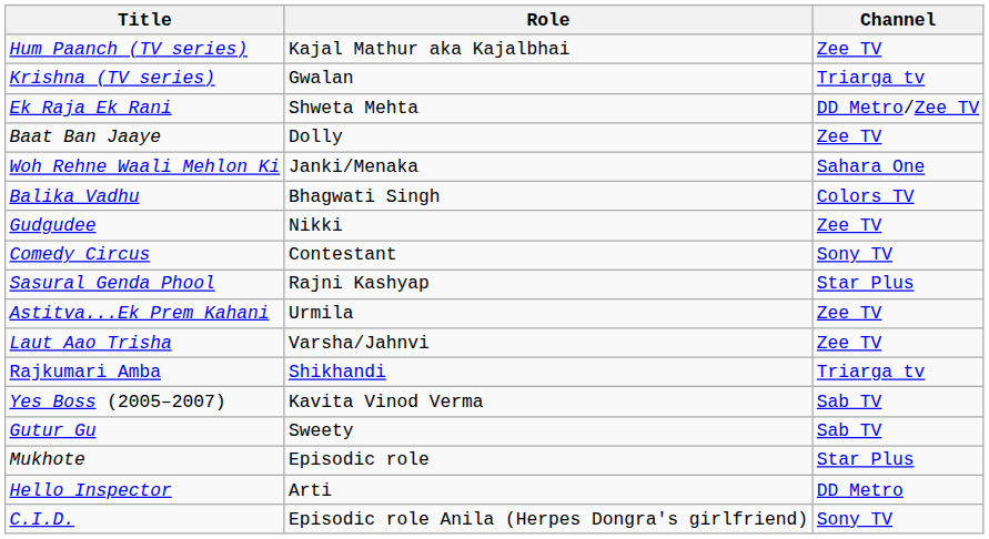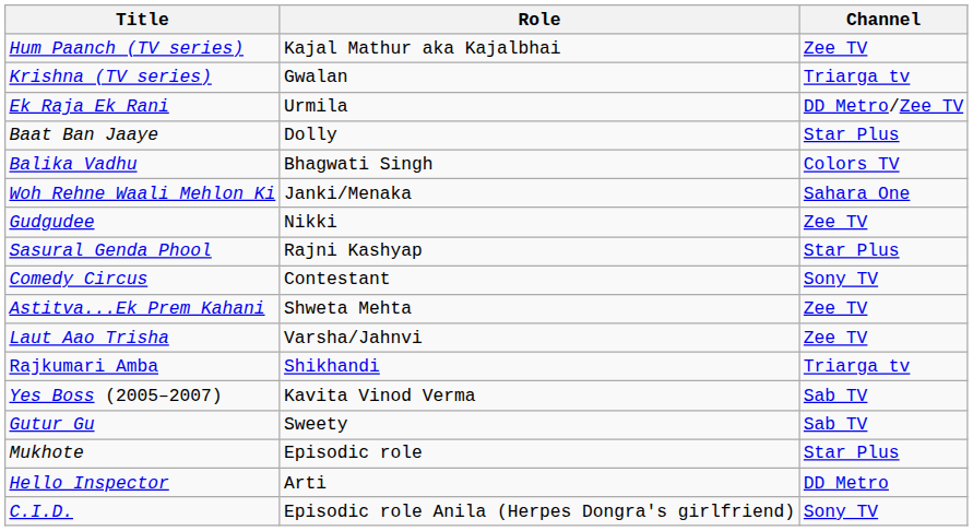 <table class="wikitable sortable">
 <tr>
 <th>Title</th>
 <th>Role</th>
 <th>Channel</th>
 </tr>
 <tr>
 <td><em><a href='#'>Hum Paanch (TV series)</a></em></td>
 <td>Kajal Mathur aka Kajalbhai</td>
 <td><a href='#'>Zee TV</a></td>
 </tr>
 <tr>
 <td><em><a href='#'>Krishna (TV series)</a></em></td>
 <td>Gwalan</td>
 <td><a href='#'>Triarga tv</a></td>
 </tr>
 <tr>
 <td><em><a href='#'>Ek Raja Ek Rani</a></em></td>
-<td>Shweta Mehta</td>
+<td>Urmila</td>
 <td><a href='#'>DD Metro</a>/<a href='#'>Zee TV</a></td>
 </tr>
 <tr>
 <td><em>Baat Ban Jaaye</em></td>
 <td>Dolly</td>
-<td><a href='#'>Zee TV</a></td>
+<td><a href='#'>Star Plus</a></td>
+</tr>
+<tr>
+<td><em><a href='#'>Balika Vadhu</a></em></td>
+<td>Bhagwati Singh</td>
+<td><a href='#'>Colors TV</a></td>
 </tr>
 <tr>
 <td><em><a href='#'>Woh Rehne Waali Mehlon Ki</a></em></td>
 <td>Janki/Menaka</td>
 <td><a href='#'>Sahara One</a></td>
 </tr>
 <tr>
-<td><em><a href='#'>Balika Vadhu</a></em></td>
-<td>Bhagwati Singh</td>
-<td><a href='#'>Colors TV</a></td>
-</tr>
-<tr>
 <td><em><a href='#'>Gudgudee</a></em></td>
 <td>Nikki</td>
 <td><a href='#'>Zee TV</a></td>
+</tr>
+<tr>
+<td><em><a href='#'>Sasural Genda Phool</a></em></td>
+<td>Rajni Kashyap</td>
+<td><a href='#'>Star Plus</a></td>
 </tr>
 <tr>
 <td><em><a href='#'>Comedy Circus</a></em></td>
 <td>Contestant</td>
 <td><a href='#'>Sony TV</a></td>
 </tr>
 <tr>
-<td><em><a href='#'>Sasural Genda Phool</a></em></td>
-<td>Rajni Kashyap</td>
-<td><a href='#'>Star Plus</a></td>
-</tr>
-<tr>
 <td><em><a href='#'>Astitva...Ek Prem Kahani</a></em></td>
-<td>Urmila</td>
+<td>Shweta Mehta</td>
 <td><a href='#'>Zee TV</a></td>
 </tr>
 <tr>
 <td><em><a href='#'>Laut Aao Trisha</a></em></td>
 <td>Varsha/Jahnvi</td>
 <td><a href='#'>Zee TV</a></td>
 </tr>
 <tr>
 <td><a href='#'>Rajkumari Amba</a></td>
 <td><a href='#'>Shikhandi</a></td>
 <td><a href='#'>Triarga tv</a></td>
 </tr>
 <tr>
 <td><em><a href='#'>Yes Boss</a></em> (2005–2007)</td>
 <td>Kavita Vinod Verma</td>
 <td><a href='#'>Sab TV</a></td>
 </tr>
 <tr>
 <td><em><a href='#'>Gutur Gu</a></em></td>
 <td>Sweety</td>
 <td><a href='#'>Sab TV</a></td>
 </tr>
 <tr>
 <td><em>Mukhote</em></td>
 <td>Episodic role</td>
 <td><a href='#'>Star Plus</a></td>
 </tr>
 <tr>
 <td><em><a href='#'>Hello Inspector</a></em></td>
 <td>Arti</td>
 <td><a href='#'>DD Metro</a></td>
 </tr>
 <tr>
 <td><em><a href='#'>C.I.D.</a></em></td>
 <td>Episodic role Anila (Herpes Dongra's girlfriend)</td>
 <td><a href='#'>Sony TV</a></td>
 </tr>
 </table>
